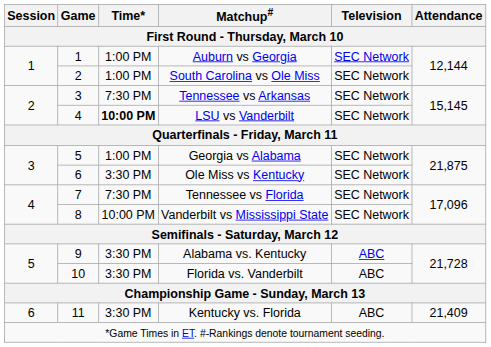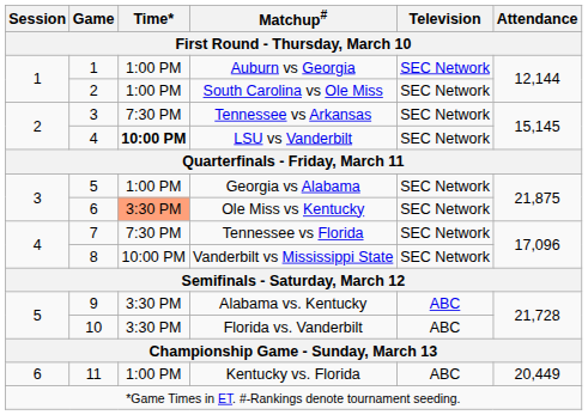 <table class="wikitable" style="text-align:center;font-size: 95%">
 <tr align="center">
 <th>Session</th>
 <th>Game</th>
 <th>Time*</th>
 <th>Matchup<sup>#</sup></th>
 <th>Television</th>
 <th>Attendance</th>
 </tr>
 <tr>
 <th colspan=7>First Round - Thursday, March 10</th>
 </tr>
 <tr>
 <td rowspan=2 style="text-align:center;">1</td>
 <td>1</td>
 <td>1:00 PM</td>
 <td><a href='#'>Auburn</a> vs <a href='#'>Georgia</a></td>
 <td><a href='#'>SEC Network</a></td>
 <td rowspan=2 style="text-align:center;">12,144</td>
 </tr>
 <tr>
 <td>2</td>
 <td>1:00 PM</td>
 <td><a href='#'>South Carolina</a> vs <a href='#'>Ole Miss</a></td>
 <td>SEC Network</td>
 </tr>
 <tr>
 <td rowspan=2 style="text-align:center;">2</td>
 <td>3</td>
 <td>7:30 PM</td>
 <td><a href='#'>Tennessee</a> vs <a href='#'>Arkansas</a></td>
 <td>SEC Network</td>
 <td rowspan=2 style="text-align:center;">15,145</td>
 </tr>
 <tr>
 <td>4</td>
 <td><strong>10:00 PM</strong></td>
 <td><a href='#'>LSU</a> vs <a href='#'>Vanderbilt</a></td>
 <td>SEC Network</td>
 </tr>
 <tr>
 <th colspan=7>Quarterfinals - Friday, March 11</th>
 </tr>
 <tr>
 <td rowspan=2 style="text-align:center;">3</td>
 <td>5</td>
 <td>1:00 PM</td>
 <td>Georgia vs <a href='#'>Alabama</a></td>
 <td>SEC Network</td>
 <td rowspan=2 style="text-align:center;">21,875</td>
 </tr>
 <tr>
 <td>6</td>
-<td>3:30 PM</td>
+<td style="background: lightsalmon;">3:30 PM</td>
 <td>Ole Miss vs <a href='#'>Kentucky</a></td>
 <td>SEC Network</td>
 </tr>
 <tr>
 <td rowspan=2 style="text-align:center;">4</td>
 <td>7</td>
 <td>7:30 PM</td>
 <td>Tennessee vs <a href='#'>Florida</a></td>
 <td>SEC Network</td>
 <td rowspan=2 style="text-align:center;">17,096</td>
 </tr>
 <tr>
 <td>8</td>
 <td>10:00 PM</td>
 <td>Vanderbilt vs <a href='#'>Mississippi State</a></td>
 <td>SEC Network</td>
 </tr>
 <tr>
 <th colspan=7>Semifinals - Saturday, March 12</th>
 </tr>
 <tr>
 <td rowspan=2 style="text-align:center;">5</td>
 <td>9</td>
 <td>3:30 PM</td>
 <td>Alabama vs. Kentucky</td>
 <td><a href='#'>ABC</a></td>
 <td rowspan=2 style="text-align:center;">21,728</td>
 </tr>
 <tr>
 <td>10</td>
 <td>3:30 PM</td>
 <td>Florida vs. Vanderbilt</td>
 <td>ABC</td>
 </tr>
 <tr>
 <th colspan=7>Championship Game - Sunday, March 13</th>
 </tr>
 <tr>
 <td>6</td>
 <td>11</td>
-<td>3:30 PM</td>
+<td>1:00 PM</td>
 <td>Kentucky vs. Florida</td>
 <td>ABC</td>
-<td>21,409</td>
+<td>20,449</td>
 </tr>
 <tr>
 <td colspan=6><small>*Game Times in <a href='#'>ET</a>. #-Rankings denote tournament seeding.</small></td>
 </tr>
 </table>
